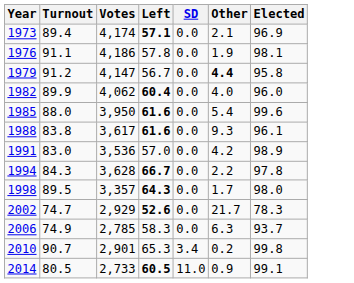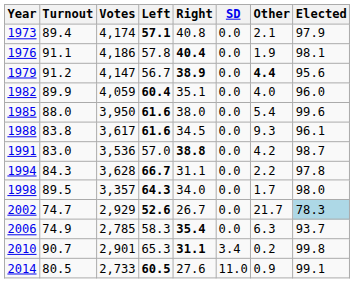 <table class="wikitable sortable" style="font-size: 95%;">
 <tr>
 <th>Year</th>
 <th>Turnout</th>
 <th>Votes</th>
 <th>Left</th>
+<th>Right</th>
 <th><a href='#'>SD</a></th>
 <th>Other</th>
 <th>Elected</th>
 </tr>
 <tr>
 <td><a href='#'>1973</a></td>
 <td>89.4</td>
 <td>4,174</td>
 <td><strong>57.1</strong></td>
+<td>40.8</td>
 <td>0.0</td>
 <td>2.1</td>
-<td>96.9</td>
+<td>97.9</td>
 </tr>
 <tr>
 <td><a href='#'>1976</a></td>
 <td>91.1</td>
 <td>4,186</td>
 <td>57.8</td>
+<td><strong>40.4</strong></td>
 <td>0.0</td>
 <td>1.9</td>
 <td>98.1</td>
 </tr>
 <tr>
 <td><a href='#'>1979</a></td>
 <td>91.2</td>
 <td>4,147</td>
 <td>56.7</td>
+<td><strong>38.9</strong></td>
 <td>0.0</td>
 <td><strong>4.4</strong></td>
-<td>95.8</td>
+<td>95.6</td>
 </tr>
 <tr>
 <td><a href='#'>1982</a></td>
 <td>89.9</td>
-<td>4,062</td>
+<td>4,059</td>
 <td><strong>60.4</strong></td>
+<td>35.1</td>
 <td>0.0</td>
 <td>4.0</td>
 <td>96.0</td>
 </tr>
 <tr>
 <td><a href='#'>1985</a></td>
 <td>88.0</td>
 <td>3,950</td>
 <td><strong>61.6</strong></td>
+<td>38.0</td>
 <td>0.0</td>
 <td>5.4</td>
 <td>99.6</td>
 </tr>
 <tr>
 <td><a href='#'>1988</a></td>
 <td>83.8</td>
 <td>3,617</td>
 <td><strong>61.6</strong></td>
+<td>34.5</td>
 <td>0.0</td>
 <td>9.3</td>
 <td>96.1</td>
 </tr>
 <tr>
 <td><a href='#'>1991</a></td>
 <td>83.0</td>
 <td>3,536</td>
 <td>57.0</td>
+<td><strong>38.8</strong></td>
 <td>0.0</td>
 <td>4.2</td>
-<td>98.9</td>
+<td>98.7</td>
 </tr>
 <tr>
 <td><a href='#'>1994</a></td>
 <td>84.3</td>
 <td>3,628</td>
 <td><strong>66.7</strong></td>
+<td>31.1</td>
 <td>0.0</td>
 <td>2.2</td>
 <td>97.8</td>
 </tr>
 <tr>
 <td><a href='#'>1998</a></td>
 <td>89.5</td>
 <td>3,357</td>
 <td><strong>64.3</strong></td>
+<td>34.0</td>
 <td>0.0</td>
 <td>1.7</td>
 <td>98.0</td>
 </tr>
 <tr>
 <td><a href='#'>2002</a></td>
 <td>74.7</td>
 <td>2,929</td>
 <td><strong>52.6</strong></td>
+<td>26.7</td>
 <td>0.0</td>
 <td>21.7</td>
-<td>78.3</td>
+<td style="background: lightblue;">78.3</td>
 </tr>
 <tr>
 <td><a href='#'>2006</a></td>
 <td>74.9</td>
 <td>2,785</td>
 <td>58.3</td>
+<td><strong>35.4</strong></td>
 <td>0.0</td>
 <td>6.3</td>
 <td>93.7</td>
 </tr>
 <tr>
 <td><a href='#'>2010</a></td>
 <td>90.7</td>
 <td>2,901</td>
 <td>65.3</td>
+<td><strong>31.1</strong></td>
 <td>3.4</td>
 <td>0.2</td>
 <td>99.8</td>
 </tr>
 <tr>
 <td><a href='#'>2014</a></td>
 <td>80.5</td>
 <td>2,733</td>
 <td><strong>60.5</strong></td>
+<td>27.6</td>
 <td>11.0</td>
 <td>0.9</td>
 <td>99.1</td>
 </tr>
 </table>
